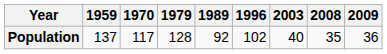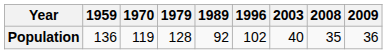 <table class="wikitable" style="text-align:right">
 <tr>
 <th>Year</th>
 <th>1959</th>
 <th>1970</th>
 <th>1979</th>
 <th>1989</th>
 <th>1996</th>
 <th>2003</th>
 <th>2008</th>
 <th>2009</th>
 </tr>
 <tr>
 <th>Population</th>
-<td>137</td>
-<td>117</td>
+<td>136</td>
+<td>119</td>
 <td>128</td>
 <td>92</td>
 <td>102</td>
 <td>40</td>
 <td>35</td>
 <td>36</td>
 </tr>
 </table>
